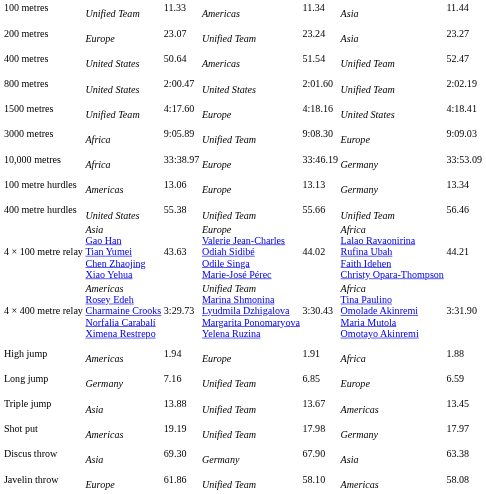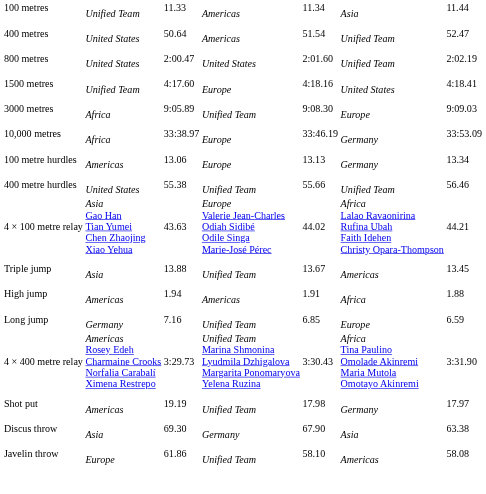 <table>
 <tr>
 <td>100 metres</td>
 <td>  <br><em>Unified Team</em></td>
 <td>11.33</td>
 <td>   <br><em>Americas</em></td>
 <td>11.34</td>
 <td>  <br><em>Asia</em></td>
 <td>11.44</td>
-</tr>
-<tr>
-<td>200 metres</td>
-<td>  <br><em>Europe</em></td>
-<td>23.07</td>
-<td>  <br><em>Unified Team</em></td>
-<td>23.24</td>
-<td>  <br><em>Asia</em></td>
-<td>23.27</td>
 </tr>
 <tr>
 <td>400 metres</td>
 <td>   <br><em>United States</em></td>
 <td>50.64</td>
 <td>   <br><em>Americas</em></td>
 <td>51.54</td>
 <td>  <br><em>Unified Team</em></td>
 <td>52.47</td>
 </tr>
 <tr>
 <td>800 metres</td>
 <td> <br><em>United States</em></td>
 <td>2:00.47</td>
 <td>  <br><em>United States</em></td>
 <td>2:01.60</td>
 <td>  <br><em>Unified Team</em></td>
 <td>2:02.19</td>
 </tr>
 <tr>
 <td>1500 metres</td>
 <td>  <br><em>Unified Team</em></td>
 <td>4:17.60</td>
 <td>   <br><em>Europe</em></td>
 <td>4:18.16</td>
 <td>  <br><em>United States</em></td>
 <td>4:18.41</td>
 </tr>
 <tr>
 <td>3000 metres</td>
 <td> <br><em>Africa</em></td>
 <td>9:05.89</td>
 <td>  <br><em>Unified Team</em></td>
 <td>9:08.30</td>
 <td>  <br><em>Europe</em></td>
 <td>9:09.03</td>
 </tr>
 <tr>
 <td>10,000 metres</td>
 <td> <br><em>Africa</em></td>
 <td>33:38.97</td>
 <td>   <br><em>Europe</em></td>
 <td>33:46.19</td>
 <td>  <br><em>Germany</em></td>
 <td>33:53.09</td>
 </tr>
 <tr>
 <td>100 metre hurdles</td>
 <td>   <br><em>Americas</em></td>
 <td>13.06</td>
 <td>  <br><em>Europe</em></td>
 <td>13.13</td>
 <td>  <br><em>Germany</em></td>
 <td>13.34</td>
 </tr>
 <tr>
 <td>400 metre hurdles</td>
 <td> <br><em>United States</em></td>
 <td>55.38</td>
 <td>  <br><em>Unified Team</em></td>
 <td>55.66</td>
 <td>  <br><em>Unified Team</em></td>
 <td>56.46</td>
 </tr>
 <tr>
 <td>4 × 100 metre relay</td>
 <td valign=top><em>Asia</em><br><a href='#'>Gao Han</a><br><a href='#'>Tian Yumei</a><br><a href='#'>Chen Zhaojing</a><br><a href='#'>Xiao Yehua</a></td>
 <td>43.63</td>
 <td valign=top><em>Europe</em><br><a href='#'>Valerie Jean-Charles</a><br><a href='#'>Odiah Sidibé</a><br><a href='#'>Odile Singa</a><br><a href='#'>Marie-José Pérec</a></td>
 <td>44.02</td>
 <td valign=top><em>Africa</em><br><a href='#'>Lalao Ravaonirina</a><br><a href='#'>Rufina Ubah</a><br><a href='#'>Faith Idehen</a><br><a href='#'>Christy Opara-Thompson</a></td>
 <td>44.21</td>
 </tr>
 <tr>
-<td>4 × 400 metre relay</td>
-<td valign=top><em>Americas</em><br><a href='#'>Rosey Edeh</a><br><a href='#'>Charmaine Crooks</a><br><a href='#'>Norfalia Carabalí</a><br><a href='#'>Ximena Restrepo</a></td>
-<td>3:29.73</td>
-<td valign=top><em>Unified Team</em><br><a href='#'>Marina Shmonina</a><br><a href='#'>Lyudmila Dzhigalova</a><br><a href='#'>Margarita Ponomaryova</a><br><a href='#'>Yelena Ruzina</a></td>
-<td>3:30.43</td>
-<td valign=top><em>Africa</em><br><a href='#'>Tina Paulino</a><br><a href='#'>Omolade Akinremi</a><br><a href='#'>Maria Mutola</a><br><a href='#'>Omotayo Akinremi</a></td>
-<td>3:31.90</td>
+<td>Triple jump</td>
+<td> <br><em>Asia</em></td>
+<td>13.88</td>
+<td>  <br><em>Unified Team</em></td>
+<td>13.67</td>
+<td>  <br><em>Americas</em></td>
+<td>13.45</td>
 </tr>
 <tr>
 <td>High jump</td>
 <td><br><em>Americas</em></td>
 <td>1.94</td>
-<td><br><em>Europe</em></td>
+<td>   <br><em>Americas</em></td>
 <td>1.91</td>
 <td><br><em>Africa</em></td>
 <td>1.88</td>
 </tr>
 <tr>
 <td>Long jump</td>
 <td> <br><em>Germany</em></td>
 <td>7.16</td>
 <td>  <br><em>Unified Team</em></td>
 <td>6.85</td>
 <td>  <br><em>Europe</em></td>
 <td>6.59</td>
 </tr>
 <tr>
-<td>Triple jump</td>
-<td> <br><em>Asia</em></td>
-<td>13.88</td>
-<td>  <br><em>Unified Team</em></td>
-<td>13.67</td>
-<td>  <br><em>Americas</em></td>
-<td>13.45</td>
+<td>4 × 400 metre relay</td>
+<td valign=top><em>Americas</em><br><a href='#'>Rosey Edeh</a><br><a href='#'>Charmaine Crooks</a><br><a href='#'>Norfalia Carabalí</a><br><a href='#'>Ximena Restrepo</a></td>
+<td>3:29.73</td>
+<td valign=top><em>Unified Team</em><br><a href='#'>Marina Shmonina</a><br><a href='#'>Lyudmila Dzhigalova</a><br><a href='#'>Margarita Ponomaryova</a><br><a href='#'>Yelena Ruzina</a></td>
+<td>3:30.43</td>
+<td valign=top><em>Africa</em><br><a href='#'>Tina Paulino</a><br><a href='#'>Omolade Akinremi</a><br><a href='#'>Maria Mutola</a><br><a href='#'>Omotayo Akinremi</a></td>
+<td>3:31.90</td>
 </tr>
 <tr>
 <td>Shot put</td>
 <td> <br><em>Americas</em></td>
 <td>19.19</td>
 <td>  <br><em>Unified Team</em></td>
 <td>17.98</td>
 <td>  <br><em>Germany</em></td>
 <td>17.97</td>
 </tr>
 <tr>
 <td>Discus throw</td>
 <td> <br><em>Asia</em></td>
 <td>69.30</td>
 <td>  <br><em>Germany</em></td>
 <td>67.90</td>
 <td>  <br><em>Asia</em></td>
 <td>63.38</td>
 </tr>
 <tr>
 <td>Javelin throw</td>
 <td>   <br><em>Europe</em></td>
 <td>61.86</td>
 <td>  <br><em>Unified Team</em></td>
 <td>58.10</td>
 <td>  <br><em>Americas</em></td>
 <td>58.08</td>
 </tr>
 </table>
